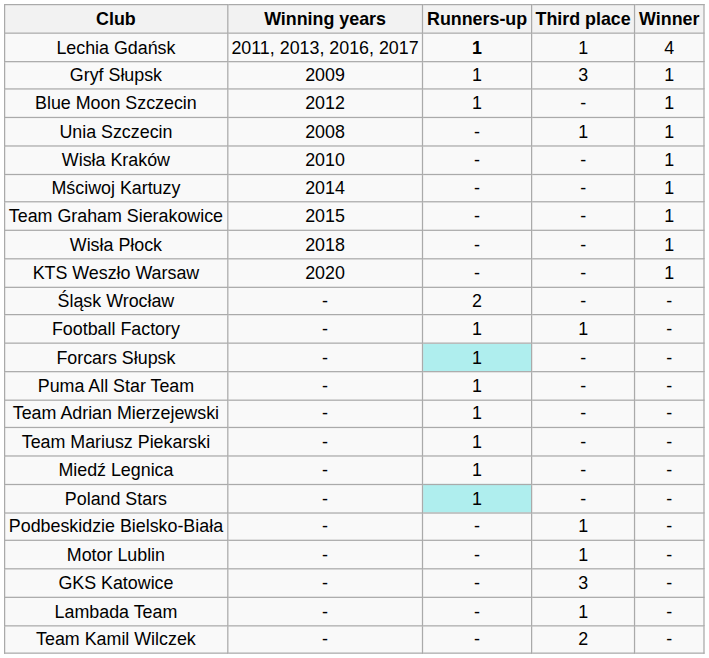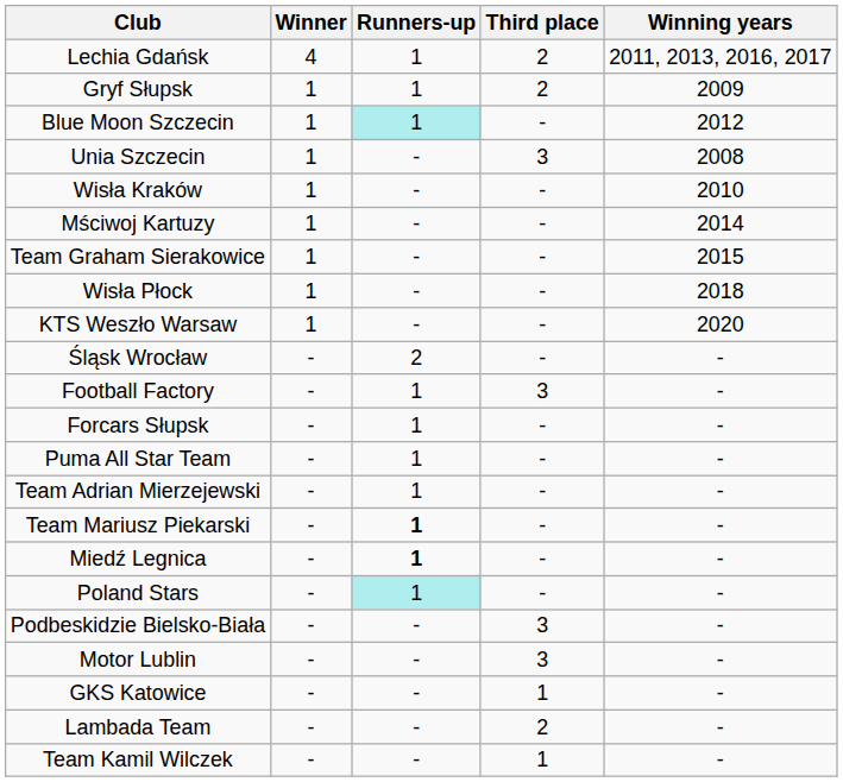 <table class="wikitable sortable" style="font-size:90%; text-align: center;">
 <tr>
 <th>Club</th>
-<th>Winning years</th>
+<th>Winner</th>
 <th>Runners-up</th>
 <th>Third place</th>
-<th>Winner</th>
+<th>Winning years</th>
 </tr>
 <tr>
 <td>Lechia Gdańsk</td>
+<td>4</td>
+<td>1</td>
+<td>2</td>
 <td>2011, 2013, 2016, 2017</td>
-<td><strong>1</strong></td>
-<td>1</td>
-<td>4</td>
 </tr>
 <tr>
 <td>Gryf Słupsk</td>
+<td>1</td>
+<td>1</td>
+<td>2</td>
 <td>2009</td>
-<td>1</td>
-<td>3</td>
-<td>1</td>
 </tr>
 <tr>
 <td>Blue Moon Szczecin</td>
+<td>1</td>
+<td style="background: paleturquoise;">1</td>
+<td>-</td>
 <td>2012</td>
-<td>1</td>
-<td>-</td>
-<td>1</td>
 </tr>
 <tr>
 <td>Unia Szczecin</td>
+<td>1</td>
+<td>-</td>
+<td>3</td>
 <td>2008</td>
-<td>-</td>
-<td>1</td>
-<td>1</td>
 </tr>
 <tr>
 <td>Wisła Kraków</td>
-<td>2010</td>
+<td>1</td>
 <td>-</td>
 <td>-</td>
-<td>1</td>
+<td>2010</td>
 </tr>
 <tr>
 <td>Mściwoj Kartuzy</td>
-<td>2014</td>
+<td>1</td>
 <td>-</td>
 <td>-</td>
-<td>1</td>
+<td>2014</td>
 </tr>
 <tr>
 <td>Team Graham Sierakowice</td>
-<td>2015</td>
+<td>1</td>
 <td>-</td>
 <td>-</td>
-<td>1</td>
+<td>2015</td>
 </tr>
 <tr>
 <td>Wisła Płock</td>
-<td>2018</td>
+<td>1</td>
 <td>-</td>
 <td>-</td>
-<td>1</td>
+<td>2018</td>
 </tr>
 <tr>
 <td>KTS Weszło Warsaw</td>
-<td>2020</td>
+<td>1</td>
 <td>-</td>
 <td>-</td>
-<td>1</td>
+<td>2020</td>
 </tr>
 <tr>
 <td>Śląsk Wrocław</td>
 <td>-</td>
 <td>2</td>
 <td>-</td>
 <td>-</td>
 </tr>
 <tr>
 <td>Football Factory</td>
 <td>-</td>
 <td>1</td>
-<td>1</td>
+<td>3</td>
 <td>-</td>
 </tr>
 <tr>
 <td>Forcars Słupsk</td>
 <td>-</td>
-<td style="background: paleturquoise;">1</td>
+<td>1</td>
 <td>-</td>
 <td>-</td>
 </tr>
 <tr>
 <td>Puma All Star Team</td>
 <td>-</td>
 <td>1</td>
 <td>-</td>
 <td>-</td>
 </tr>
 <tr>
 <td>Team Adrian Mierzejewski</td>
 <td>-</td>
 <td>1</td>
 <td>-</td>
 <td>-</td>
 </tr>
 <tr>
 <td>Team Mariusz Piekarski</td>
 <td>-</td>
-<td>1</td>
+<td><strong>1</strong></td>
 <td>-</td>
 <td>-</td>
 </tr>
 <tr>
 <td>Miedź Legnica</td>
 <td>-</td>
-<td>1</td>
+<td><strong>1</strong></td>
 <td>-</td>
 <td>-</td>
 </tr>
 <tr>
 <td>Poland Stars</td>
 <td>-</td>
 <td style="background: paleturquoise;">1</td>
 <td>-</td>
 <td>-</td>
 </tr>
 <tr>
 <td>Podbeskidzie Bielsko-Biała</td>
 <td>-</td>
 <td>-</td>
-<td>1</td>
+<td>3</td>
 <td>-</td>
 </tr>
 <tr>
 <td>Motor Lublin</td>
 <td>-</td>
 <td>-</td>
-<td>1</td>
+<td>3</td>
 <td>-</td>
 </tr>
 <tr>
 <td>GKS Katowice</td>
 <td>-</td>
 <td>-</td>
-<td>3</td>
+<td>1</td>
 <td>-</td>
 </tr>
 <tr>
 <td>Lambada Team</td>
 <td>-</td>
 <td>-</td>
-<td>1</td>
+<td>2</td>
 <td>-</td>
 </tr>
 <tr>
 <td>Team Kamil Wilczek</td>
 <td>-</td>
 <td>-</td>
-<td>2</td>
+<td>1</td>
 <td>-</td>
 </tr>
 </table>
